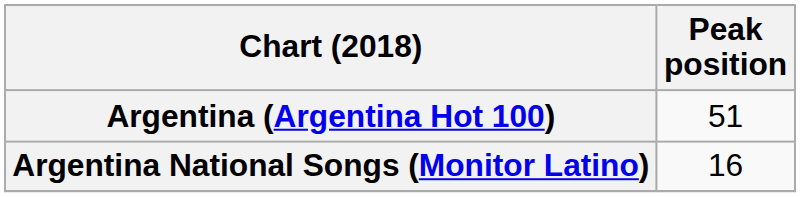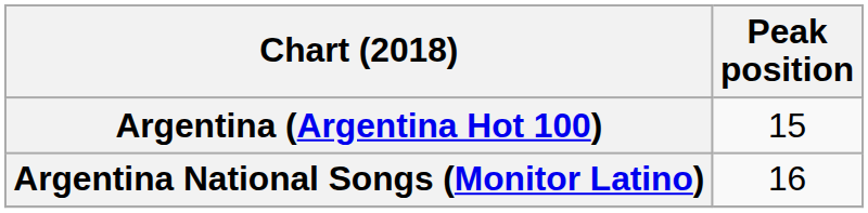 <table class="wikitable sortable plainrowheaders" style="text-align:center">
 <tr>
 <th scope="col">Chart (2018)</th>
 <th scope="col">Peak<br> position</th>
 </tr>
 <tr>
 <th scope="row">Argentina (<a href='#'>Argentina Hot 100</a>)</th>
-<td>51</td>
+<td>15</td>
 </tr>
 <tr>
 <th scope="row">Argentina National Songs (<a href='#'>Monitor Latino</a>)</th>
 <td>16</td>
 </tr>
 <tr>
 </tr>
 </table>
